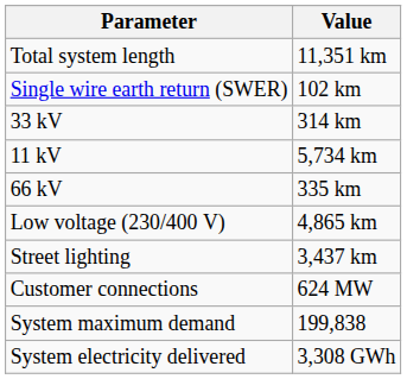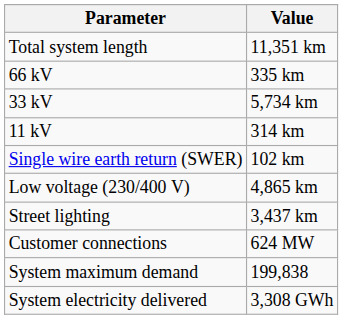 <table class="wikitable">
 <tr>
 </tr>
 <tr>
 <th>Parameter</th>
 <th>Value</th>
 </tr>
 <tr>
 <td>Total system length</td>
 <td>11,351 km</td>
 </tr>
 <tr>
-<td><a href='#'>Single wire earth return</a> (SWER)</td>
-<td>102 km</td>
+<td>66 kV</td>
+<td>335 km</td>
 </tr>
 <tr>
 <td>33 kV</td>
+<td>5,734 km</td>
+</tr>
+<tr>
+<td>11 kV</td>
 <td>314 km</td>
 </tr>
 <tr>
-<td>11 kV</td>
-<td>5,734 km</td>
-</tr>
-<tr>
-<td>66 kV</td>
-<td>335 km</td>
+<td><a href='#'>Single wire earth return</a> (SWER)</td>
+<td>102 km</td>
 </tr>
 <tr>
 <td>Low voltage (230/400 V)</td>
 <td>4,865 km</td>
 </tr>
 <tr>
 <td>Street lighting</td>
 <td>3,437 km</td>
 </tr>
 <tr>
 <td>Customer connections</td>
 <td>624 MW</td>
 </tr>
 <tr>
 <td>System maximum demand</td>
 <td>199,838</td>
 </tr>
 <tr>
 <td>System electricity delivered</td>
 <td>3,308 GWh</td>
 </tr>
 </table>
